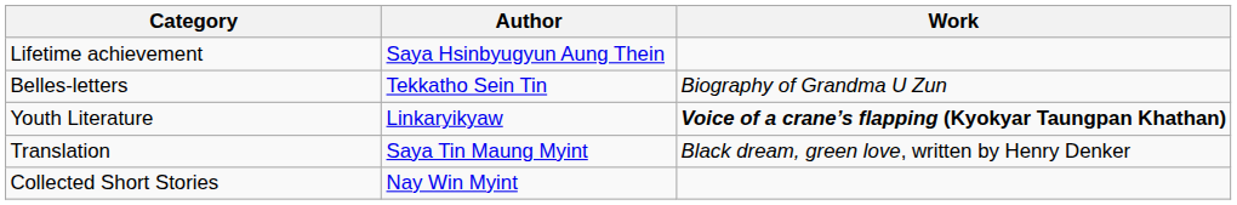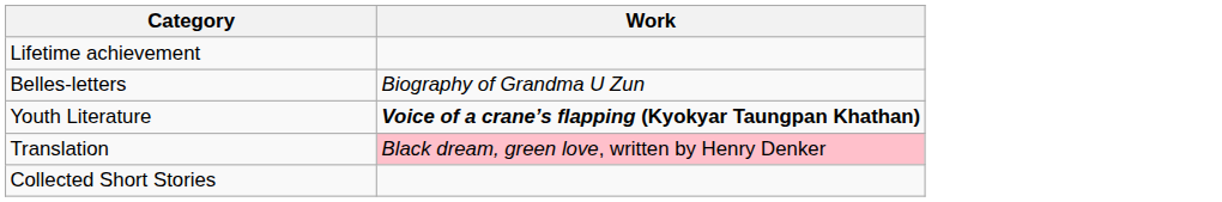 <table class=wikitable>
 <tr>
 <th style="width:18em;">Category</th>
-<th style="width:14em;">Author</th>
 <th>Work</th>
 </tr>
 <tr>
 <td>Lifetime achievement</td>
-<td><a href='#'>Saya Hsinbyugyun Aung Thein</a></td>
 <td></td>
 </tr>
 <tr>
 <td>Belles-letters</td>
-<td><a href='#'>Tekkatho Sein Tin</a></td>
 <td><em>Biography of Grandma U Zun</em></td>
 </tr>
 <tr>
 <td>Youth Literature</td>
-<td><a href='#'>Linkaryikyaw</a></td>
 <td><strong><em>Voice of a crane’s flapping</em> (Kyokyar Taungpan Khathan)</strong></td>
 </tr>
 <tr>
 <td>Translation</td>
-<td><a href='#'>Saya Tin Maung Myint</a></td>
-<td><em>Black dream, green love</em>, written by Henry Denker</td>
+<td style="background: pink;"><em>Black dream, green love</em>, written by Henry Denker</td>
 </tr>
 <tr>
 <td>Collected Short Stories</td>
-<td><a href='#'>Nay Win Myint</a></td>
 <td></td>
 </tr>
 </table>
